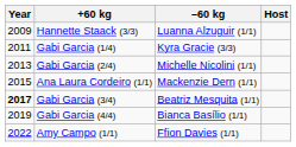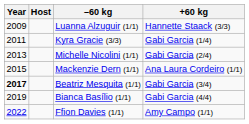 <table class="wikitable sortable" style="font-size: 90%">
 <tr>
 <th>Year</th>
+<th>Host</th>
+<th>–60 kg</th>
 <th>+60 kg</th>
-<th>–60 kg</th>
-<th>Host</th>
 </tr>
 <tr>
 <td>2009</td>
+<td></td>
+<td> <a href='#'>Luanna Alzuguir</a> <small>(1/1)</small></td>
 <td> <a href='#'>Hannette Staack</a> <small>(3/3)</small></td>
-<td> <a href='#'>Luanna Alzuguir</a> <small>(1/1)</small></td>
-<td></td>
 </tr>
 <tr>
 <td>2011</td>
+<td></td>
+<td> <a href='#'>Kyra Gracie</a> <small>(3/3)</small></td>
 <td> <a href='#'>Gabi Garcia</a> <small>(1/4)</small></td>
-<td> <a href='#'>Kyra Gracie</a> <small>(3/3)</small></td>
-<td></td>
 </tr>
 <tr>
 <td>2013</td>
+<td></td>
+<td> <a href='#'>Michelle Nicolini</a> <small>(1/1)</small></td>
 <td> <a href='#'>Gabi Garcia</a> <small>(2/4)</small></td>
-<td> <a href='#'>Michelle Nicolini</a> <small>(1/1)</small></td>
-<td></td>
 </tr>
 <tr>
 <td>2015</td>
+<td></td>
+<td> <a href='#'>Mackenzie Dern</a> <small>(1/1)</small></td>
 <td> <a href='#'>Ana Laura Cordeiro</a> <small>(1/1)</small></td>
-<td> <a href='#'>Mackenzie Dern</a> <small>(1/1)</small></td>
-<td></td>
 </tr>
 <tr>
 <td><strong>2017</strong></td>
+<td></td>
+<td> <a href='#'>Beatriz Mesquita</a> <small>(1/1)</small></td>
 <td> <a href='#'>Gabi Garcia</a> <small>(3/4)</small></td>
-<td> <a href='#'>Beatriz Mesquita</a> <small>(1/1)</small></td>
-<td></td>
 </tr>
 <tr>
 <td>2019</td>
+<td></td>
+<td> <a href='#'>Bianca Basílio</a> <small>(1/1)</small></td>
 <td> <a href='#'>Gabi Garcia</a> <small>(4/4)</small></td>
-<td> <a href='#'>Bianca Basílio</a> <small>(1/1)</small></td>
-<td></td>
 </tr>
 <tr>
 <td><a href='#'>2022</a></td>
+<td></td>
+<td> <a href='#'>Ffion Davies</a> <small>(1/1)</small></td>
 <td> <a href='#'>Amy Campo</a> <small>(1/1)</small></td>
-<td> <a href='#'>Ffion Davies</a> <small>(1/1)</small></td>
-<td></td>
 </tr>
 </table>
